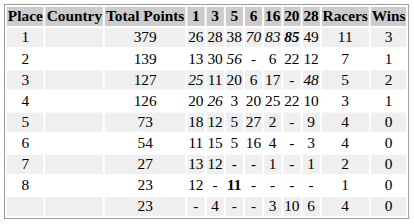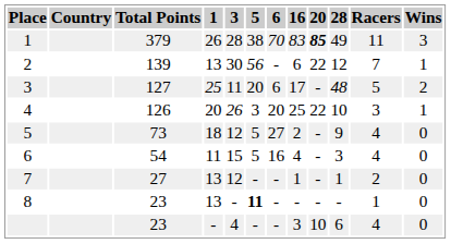 <table border="0" style="border: 1px solid #999; background-color:#FFFFFF; text-align:center">
 <tr align="center" bgcolor="#CCCCCC">
 <th>Place</th>
 <th>Country</th>
 <th>Total Points</th>
 <th>1</th>
 <th>3</th>
 <th>5</th>
 <th>6</th>
 <th>16</th>
 <th>20</th>
 <th>28</th>
 <th>Racers</th>
 <th>Wins</th>
 </tr>
 <tr bgcolor="#EFEFEF">
 <td>1</td>
 <td align="left"></td>
 <td>379</td>
 <td>26</td>
 <td>28</td>
 <td>38</td>
 <td><em>70</em></td>
 <td><em>83</em></td>
 <td><strong><em>85</em></strong></td>
 <td>49</td>
 <td>11</td>
 <td>3</td>
 </tr>
 <tr>
 <td>2</td>
 <td align="left"></td>
 <td>139</td>
 <td>13</td>
 <td>30</td>
 <td><em>56</em></td>
 <td>-</td>
 <td>6</td>
 <td>22</td>
 <td>12</td>
 <td>7</td>
 <td>1</td>
 </tr>
 <tr bgcolor="#EFEFEF">
 <td>3</td>
 <td align="left"></td>
 <td>127</td>
 <td><em>25</em></td>
 <td>11</td>
 <td>20</td>
 <td>6</td>
 <td>17</td>
 <td>-</td>
 <td><em>48</em></td>
 <td>5</td>
 <td>2</td>
 </tr>
 <tr>
 <td>4</td>
 <td align="left"></td>
 <td>126</td>
 <td>20</td>
 <td><em>26</em></td>
 <td>3</td>
 <td>20</td>
 <td>25</td>
 <td>22</td>
 <td>10</td>
 <td>3</td>
 <td>1</td>
 </tr>
 <tr bgcolor="#EFEFEF">
 <td>5</td>
 <td align="left"></td>
 <td>73</td>
 <td>18</td>
 <td>12</td>
 <td>5</td>
 <td>27</td>
 <td>2</td>
 <td>-</td>
 <td>9</td>
 <td>4</td>
 <td>0</td>
 </tr>
 <tr>
 <td>6</td>
 <td align="left"></td>
 <td>54</td>
 <td>11</td>
 <td>15</td>
 <td>5</td>
 <td>16</td>
 <td>4</td>
 <td>-</td>
 <td>3</td>
 <td>4</td>
 <td>0</td>
 </tr>
 <tr bgcolor="#EFEFEF">
 <td>7</td>
 <td align="left"></td>
 <td>27</td>
 <td>13</td>
 <td>12</td>
 <td>-</td>
 <td>-</td>
 <td>1</td>
 <td>-</td>
 <td>1</td>
 <td>2</td>
 <td>0</td>
 </tr>
 <tr>
 <td>8</td>
 <td align="left"></td>
 <td>23</td>
-<td>12</td>
+<td>13</td>
 <td>-</td>
 <td><strong>11</strong></td>
 <td>-</td>
 <td>-</td>
 <td>-</td>
 <td>-</td>
 <td>1</td>
 <td>0</td>
 </tr>
 <tr bgcolor="#EFEFEF">
 <td></td>
 <td align="left"></td>
 <td>23</td>
 <td>-</td>
 <td>4</td>
 <td>-</td>
 <td>-</td>
 <td>3</td>
 <td>10</td>
 <td>6</td>
 <td>4</td>
 <td>0</td>
 </tr>
 </table>
